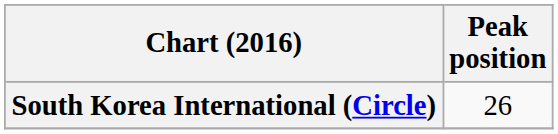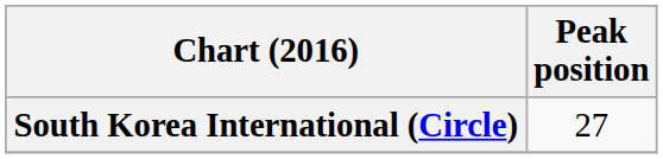 <table class="wikitable sortable plainrowheaders" style="text-align:center">
 <tr>
 <th scope="col">Chart (2016)</th>
 <th scope="col">Peak<br>position</th>
 </tr>
 <tr>
 <th scope="row">South Korea International (<a href='#'>Circle</a>)</th>
-<td>26</td>
+<td>27</td>
 </tr>
 <tr>
 </tr>
 </table>
